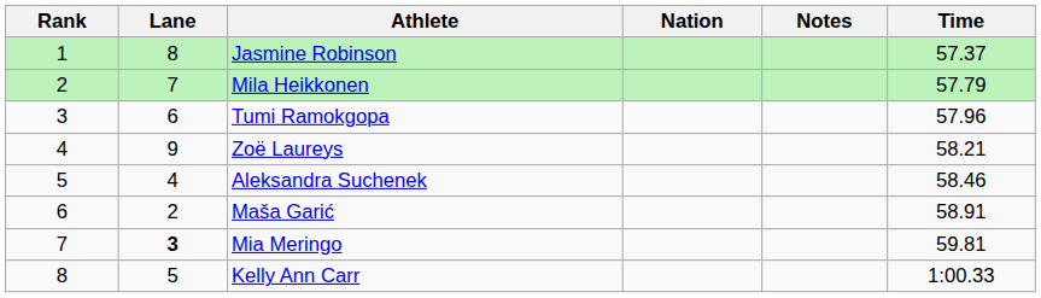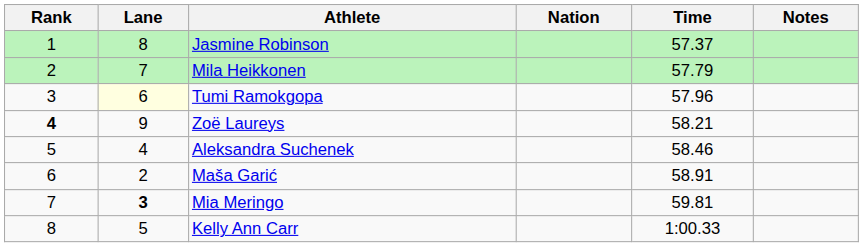 <table class="wikitable sortable" style="text-align:center;width: 65%;">
 <tr>
 <th scope="col">Rank</th>
 <th scope="col">Lane</th>
 <th scope="col">Athlete</th>
 <th scope="col">Nation</th>
+<th scope="col">Time</th>
 <th scope="col">Notes</th>
-<th scope="col">Time</th>
 </tr>
 <tr bgcolor=bbf3bb>
 <td>1</td>
 <td>8</td>
 <td align=left><a href='#'>Jasmine Robinson</a></td>
 <td align=left></td>
+<td>57.37</td>
 <td></td>
-<td>57.37</td>
 </tr>
 <tr bgcolor=bbf3bb>
 <td>2</td>
 <td>7</td>
 <td align=left><a href='#'>Mila Heikkonen</a></td>
 <td align=left></td>
+<td>57.79</td>
 <td></td>
-<td>57.79</td>
 </tr>
 <tr>
 <td>3</td>
-<td>6</td>
+<td style="background: lightyellow;">6</td>
 <td align=left><a href='#'>Tumi Ramokgopa</a></td>
 <td align=left></td>
+<td>57.96</td>
 <td></td>
-<td>57.96</td>
 </tr>
 <tr>
-<td>4</td>
+<td><strong>4</strong></td>
 <td>9</td>
 <td align=left><a href='#'>Zoë Laureys</a></td>
 <td align=left></td>
+<td>58.21</td>
 <td></td>
-<td>58.21</td>
 </tr>
 <tr>
 <td>5</td>
 <td>4</td>
 <td align=left><a href='#'>Aleksandra Suchenek</a></td>
 <td align=left></td>
+<td>58.46</td>
 <td></td>
-<td>58.46</td>
 </tr>
 <tr>
 <td>6</td>
 <td>2</td>
 <td align=left><a href='#'>Maša Garić</a></td>
 <td align=left></td>
+<td>58.91</td>
 <td></td>
-<td>58.91</td>
 </tr>
 <tr>
 <td>7</td>
 <td><strong>3</strong></td>
 <td align=left><a href='#'>Mia Meringo</a></td>
 <td align=left></td>
+<td>59.81</td>
 <td></td>
-<td>59.81</td>
 </tr>
 <tr>
 <td>8</td>
 <td>5</td>
 <td align=left><a href='#'>Kelly Ann Carr</a></td>
 <td align=left></td>
+<td>1:00.33</td>
 <td></td>
-<td>1:00.33</td>
 </tr>
 </table>
